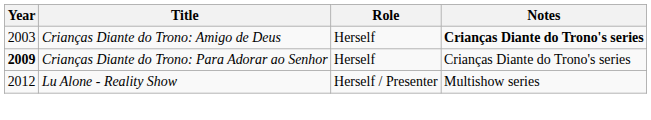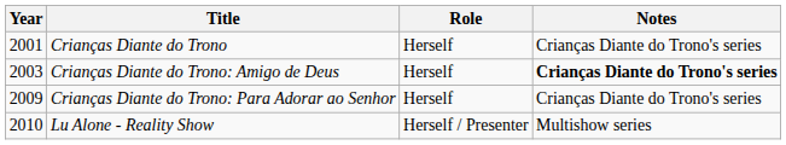 <table class="wikitable sortable">
 <tr>
 <th>Year</th>
 <th>Title</th>
 <th>Role</th>
 <th class="unsortable">Notes</th>
 </tr>
 <tr>
+<td>2001</td>
+<td><em>Crianças Diante do Trono</em></td>
+<td>Herself</td>
+<td>Crianças Diante do Trono's series</td>
+</tr>
+<tr>
 <td>2003</td>
 <td><em>Crianças Diante do Trono: Amigo de Deus</em></td>
 <td>Herself</td>
 <td><strong>Crianças Diante do Trono's series</strong></td>
 </tr>
 <tr>
-<td><strong>2009</strong></td>
+<td>2009</td>
 <td><em>Crianças Diante do Trono: Para Adorar ao Senhor</em></td>
 <td>Herself</td>
 <td>Crianças Diante do Trono's series</td>
 </tr>
 <tr>
-<td>2012</td>
+<td>2010</td>
 <td><em>Lu Alone - Reality Show</em></td>
 <td>Herself / Presenter</td>
 <td>Multishow series</td>
 </tr>
 </table>
